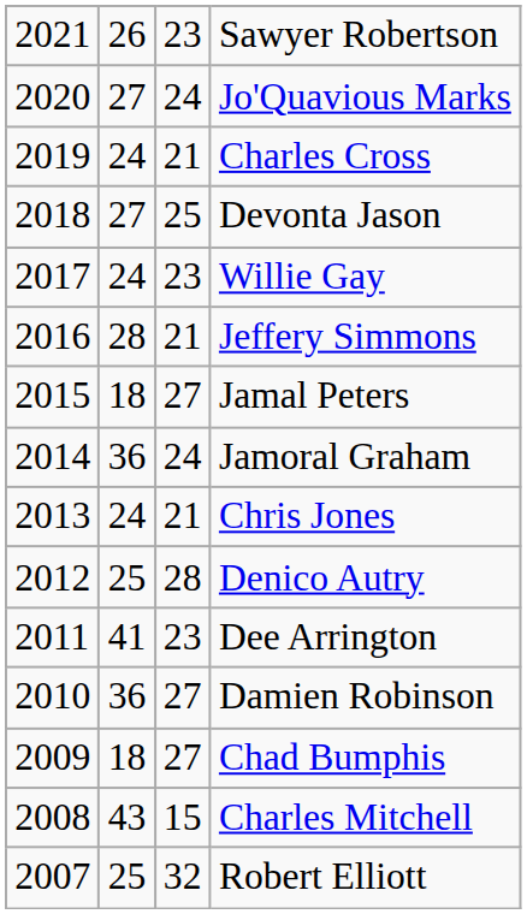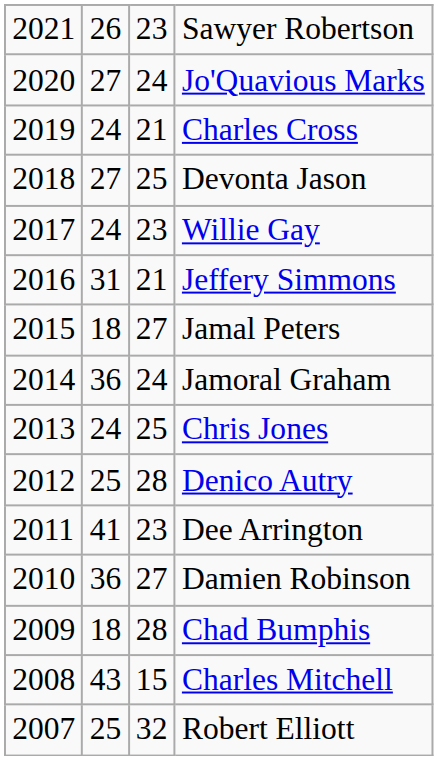 <table class="wikitable">
 <tr>
 <td>2021</td>
 <td>26</td>
 <td>23</td>
 <td>Sawyer Robertson</td>
 </tr>
 <tr>
 <td>2020</td>
 <td>27</td>
 <td>24</td>
 <td><a href='#'>Jo'Quavious Marks</a></td>
 </tr>
 <tr>
 <td>2019</td>
 <td>24</td>
 <td>21</td>
 <td><a href='#'>Charles Cross</a></td>
 </tr>
 <tr>
 <td>2018</td>
 <td>27</td>
 <td>25</td>
 <td>Devonta Jason</td>
 </tr>
 <tr>
 <td>2017</td>
 <td>24</td>
 <td>23</td>
 <td><a href='#'>Willie Gay</a></td>
 </tr>
 <tr>
 <td>2016</td>
-<td>28</td>
+<td>31</td>
 <td>21</td>
 <td><a href='#'>Jeffery Simmons</a></td>
 </tr>
 <tr>
 <td>2015</td>
 <td>18</td>
 <td>27</td>
 <td>Jamal Peters</td>
 </tr>
 <tr>
 <td>2014</td>
 <td>36</td>
 <td>24</td>
 <td>Jamoral Graham</td>
 </tr>
 <tr>
 <td>2013</td>
 <td>24</td>
-<td>21</td>
+<td>25</td>
 <td><a href='#'>Chris Jones</a></td>
 </tr>
 <tr>
 <td>2012</td>
 <td>25</td>
 <td>28</td>
 <td><a href='#'>Denico Autry</a></td>
 </tr>
 <tr>
 <td>2011</td>
 <td>41</td>
 <td>23</td>
 <td>Dee Arrington</td>
 </tr>
 <tr>
 <td>2010</td>
 <td>36</td>
 <td>27</td>
 <td>Damien Robinson</td>
 </tr>
 <tr>
 <td>2009</td>
 <td>18</td>
-<td>27</td>
+<td>28</td>
 <td><a href='#'>Chad Bumphis</a></td>
 </tr>
 <tr>
 <td>2008</td>
 <td>43</td>
 <td>15</td>
 <td><a href='#'>Charles Mitchell</a></td>
 </tr>
 <tr>
 <td>2007</td>
 <td>25</td>
 <td>32</td>
 <td>Robert Elliott</td>
 </tr>
 </table>
